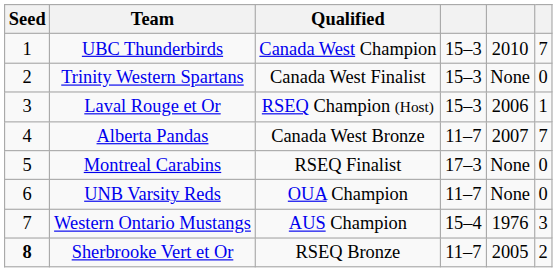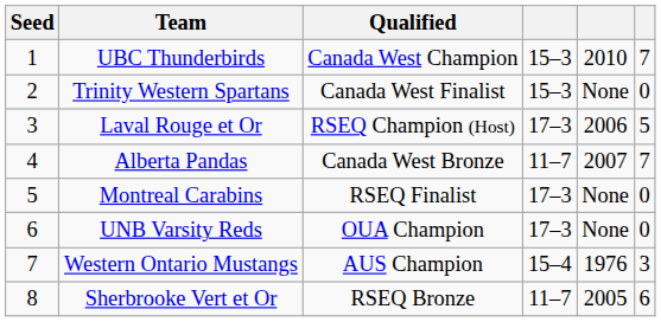 <table class="wikitable sortable" style="text-align: center;">
 <tr bgcolor="#efefef" align=center>
 <th align=left>Seed</th>
 <th align=left>Team</th>
 <th align=left>Qualified</th>
 <th align=left></th>
 <th align=left></th>
 <th align=left></th>
 </tr>
 <tr align=center>
 <td>1</td>
 <td><a href='#'>UBC Thunderbirds</a></td>
 <td><a href='#'>Canada West</a> Champion</td>
 <td>15–3</td>
 <td>2010</td>
 <td>7</td>
 </tr>
 <tr align=center>
 <td>2</td>
 <td><a href='#'>Trinity Western Spartans</a></td>
 <td>Canada West Finalist</td>
 <td>15–3</td>
 <td>None</td>
 <td>0</td>
 </tr>
 <tr align=center>
 <td>3</td>
 <td><a href='#'>Laval Rouge et Or</a></td>
 <td><a href='#'>RSEQ</a> Champion <small>(Host)</small></td>
-<td>15–3</td>
+<td>17–3</td>
 <td>2006</td>
-<td>1</td>
+<td>5</td>
 </tr>
 <tr align=center>
 <td>4</td>
 <td><a href='#'>Alberta Pandas</a></td>
 <td>Canada West Bronze</td>
 <td>11–7</td>
 <td>2007</td>
 <td>7</td>
 </tr>
 <tr align=center>
 <td>5</td>
 <td><a href='#'>Montreal Carabins</a></td>
 <td>RSEQ Finalist</td>
 <td>17–3</td>
 <td>None</td>
 <td>0</td>
 </tr>
 <tr align=center>
 <td>6</td>
 <td><a href='#'>UNB Varsity Reds</a></td>
 <td><a href='#'>OUA</a> Champion</td>
-<td>11–7</td>
+<td>17–3</td>
 <td>None</td>
 <td>0</td>
 </tr>
 <tr align=center>
 <td>7</td>
 <td><a href='#'>Western Ontario Mustangs</a></td>
 <td><a href='#'>AUS</a> Champion</td>
 <td>15–4</td>
 <td>1976</td>
 <td>3</td>
 </tr>
 <tr align=center>
-<td><strong>8</strong></td>
+<td>8</td>
 <td><a href='#'>Sherbrooke Vert et Or</a></td>
 <td>RSEQ Bronze</td>
 <td>11–7</td>
 <td>2005</td>
-<td>2</td>
+<td>6</td>
 </tr>
 </table>
